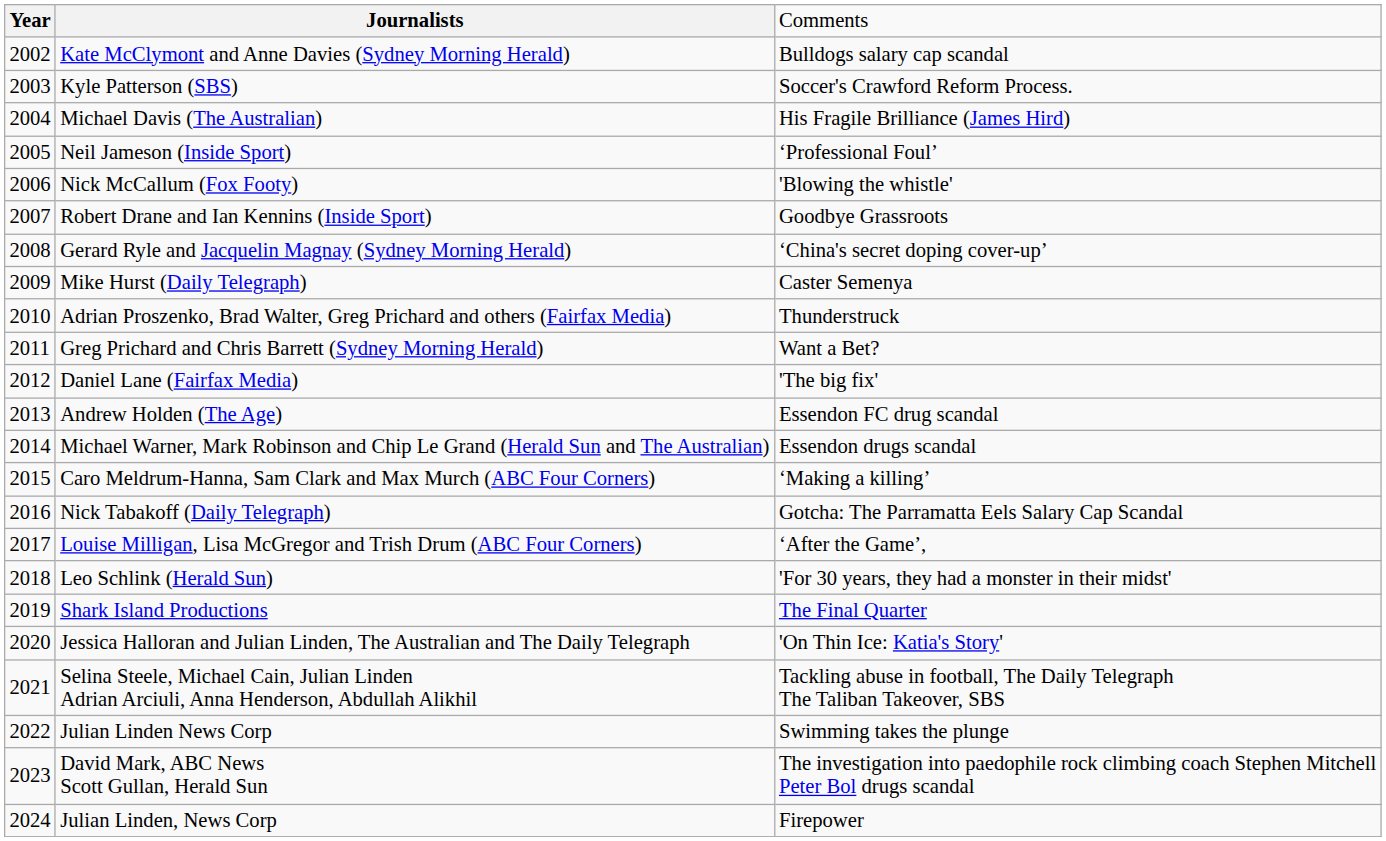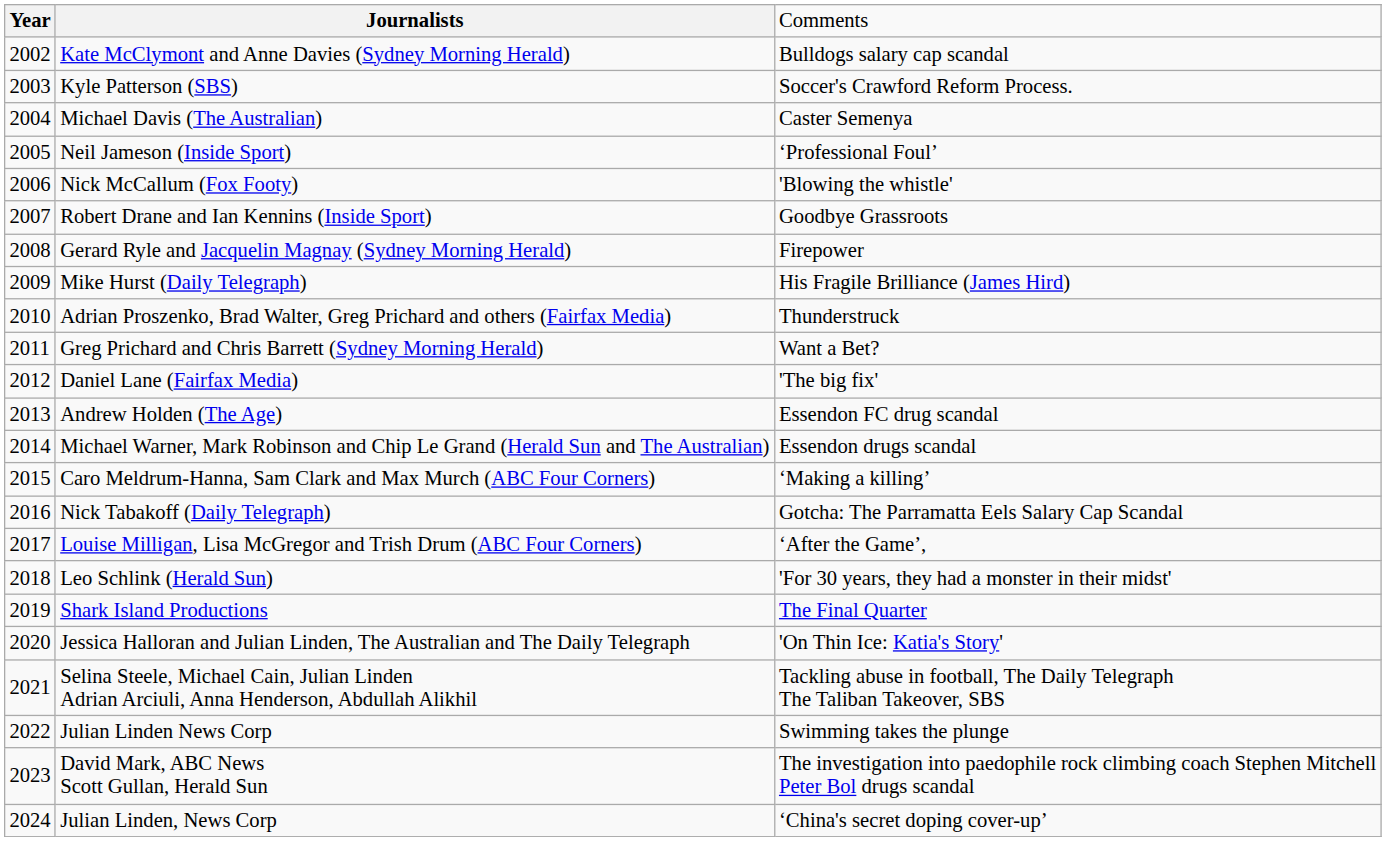 <table class="wikitable">
 <tr>
 <th>Year</th>
 <th>Journalists</th>
 <td>Comments</td>
 </tr>
 <tr>
 <td>2002</td>
 <td><a href='#'>Kate McClymont</a> and Anne Davies (<a href='#'>Sydney Morning Herald</a>)</td>
 <td>Bulldogs salary cap scandal</td>
 </tr>
 <tr>
 <td>2003</td>
 <td>Kyle Patterson (<a href='#'>SBS</a>)</td>
 <td>Soccer's Crawford Reform Process.</td>
 </tr>
 <tr>
 <td>2004</td>
 <td>Michael Davis (<a href='#'>The Australian</a>)</td>
-<td>His Fragile Brilliance (<a href='#'>James Hird</a>)</td>
+<td>Caster Semenya</td>
 </tr>
 <tr>
 <td>2005</td>
 <td>Neil Jameson (<a href='#'>Inside Sport</a>)</td>
 <td>‘Professional Foul’</td>
 </tr>
 <tr>
 <td>2006</td>
 <td>Nick McCallum (<a href='#'>Fox Footy</a>)</td>
 <td>'Blowing the whistle'</td>
 </tr>
 <tr>
 <td>2007</td>
 <td>Robert Drane and Ian Kennins (<a href='#'>Inside Sport</a>)</td>
 <td>Goodbye Grassroots</td>
 </tr>
 <tr>
 <td>2008</td>
 <td>Gerard Ryle and <a href='#'>Jacquelin Magnay</a> (<a href='#'>Sydney Morning Herald</a>)</td>
-<td>‘China's secret doping cover-up’</td>
+<td>Firepower</td>
 </tr>
 <tr>
 <td>2009</td>
 <td>Mike Hurst (<a href='#'>Daily Telegraph</a>)</td>
-<td>Caster Semenya</td>
+<td>His Fragile Brilliance (<a href='#'>James Hird</a>)</td>
 </tr>
 <tr>
 <td>2010</td>
 <td>Adrian Proszenko, Brad Walter, Greg Prichard and others (<a href='#'>Fairfax Media</a>)</td>
 <td>Thunderstruck</td>
 </tr>
 <tr>
 <td>2011</td>
 <td>Greg Prichard and Chris Barrett (<a href='#'>Sydney Morning Herald</a>)</td>
 <td>Want a Bet?</td>
 </tr>
 <tr>
 <td>2012</td>
 <td>Daniel Lane (<a href='#'>Fairfax Media</a>)</td>
 <td>'The big fix'</td>
 </tr>
 <tr>
 <td>2013</td>
 <td>Andrew Holden (<a href='#'>The Age</a>)</td>
 <td>Essendon FC drug scandal</td>
 </tr>
 <tr>
 <td>2014</td>
 <td>Michael Warner, Mark Robinson and Chip Le Grand (<a href='#'>Herald Sun</a> and <a href='#'>The Australian</a>)</td>
 <td>Essendon drugs scandal</td>
 </tr>
 <tr>
 <td>2015</td>
 <td>Caro Meldrum-Hanna, Sam Clark and Max Murch (<a href='#'>ABC Four Corners</a>)</td>
 <td>‘Making a killing’</td>
 </tr>
 <tr>
 <td>2016</td>
 <td>Nick Tabakoff (<a href='#'>Daily Telegraph</a>)</td>
 <td>Gotcha: The Parramatta Eels Salary Cap Scandal</td>
 </tr>
 <tr>
 <td>2017</td>
 <td><a href='#'>Louise Milligan</a>, Lisa McGregor and Trish Drum (<a href='#'>ABC Four Corners</a>)</td>
 <td>‘After the Game’,</td>
 </tr>
 <tr>
 <td>2018</td>
 <td>Leo Schlink (<a href='#'>Herald Sun</a>)</td>
 <td>'For 30 years, they had a monster in their midst'</td>
 </tr>
 <tr>
 <td>2019</td>
 <td><a href='#'>Shark Island Productions</a></td>
 <td><a href='#'>The Final Quarter</a></td>
 </tr>
 <tr>
 <td>2020</td>
 <td>Jessica Halloran and Julian Linden, The Australian and The Daily Telegraph</td>
 <td>'On Thin Ice: <a href='#'>Katia's Story</a>'</td>
 </tr>
 <tr>
 <td>2021</td>
 <td>Selina Steele, Michael Cain, Julian Linden <br> Adrian Arciuli, Anna Henderson, Abdullah Alikhil</td>
 <td>Tackling abuse in football, The Daily Telegraph<br>The Taliban Takeover, SBS</td>
 </tr>
 <tr>
 <td>2022</td>
 <td>Julian Linden News Corp</td>
 <td>Swimming takes the plunge</td>
 </tr>
 <tr>
 <td>2023</td>
 <td>David Mark, ABC News <br> Scott Gullan, Herald Sun</td>
 <td>The investigation into paedophile rock climbing coach Stephen Mitchell <br>  <a href='#'>Peter Bol</a> drugs scandal</td>
 </tr>
 <tr>
 <td>2024</td>
 <td>Julian Linden, News Corp</td>
-<td>Firepower</td>
+<td>‘China's secret doping cover-up’</td>
 </tr>
 </table>
